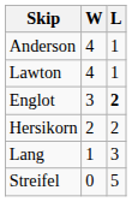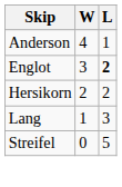 <table class="wikitable">
 <tr>
 <th>Skip</th>
 <th>W</th>
 <th>L</th>
 </tr>
 <tr>
 <td>Anderson</td>
-<td>4</td>
-<td>1</td>
-</tr>
-<tr>
-<td>Lawton</td>
 <td>4</td>
 <td>1</td>
 </tr>
 <tr>
 <td>Englot</td>
 <td>3</td>
 <td><strong>2</strong></td>
 </tr>
 <tr>
 <td>Hersikorn</td>
 <td>2</td>
 <td>2</td>
 </tr>
 <tr>
 <td>Lang</td>
 <td>1</td>
 <td>3</td>
 </tr>
 <tr>
 <td>Streifel</td>
 <td>0</td>
 <td>5</td>
 </tr>
 </table>
